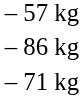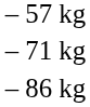 <table>
 <tr>
 <td>– 57 kg<br></td>
+<td></td>
+<td></td>
+<td></td>
+</tr>
+<tr>
+<td>– 71 kg<br></td>
 <td></td>
 <td></td>
 <td></td>
 </tr>
 <tr>
 <td>– 86 kg<br></td>
 <td></td>
 <td></td>
 <td></td>
 </tr>
-<tr>
-<td>– 71 kg<br></td>
-<td></td>
-<td></td>
-<td></td>
-</tr>
 </table>
